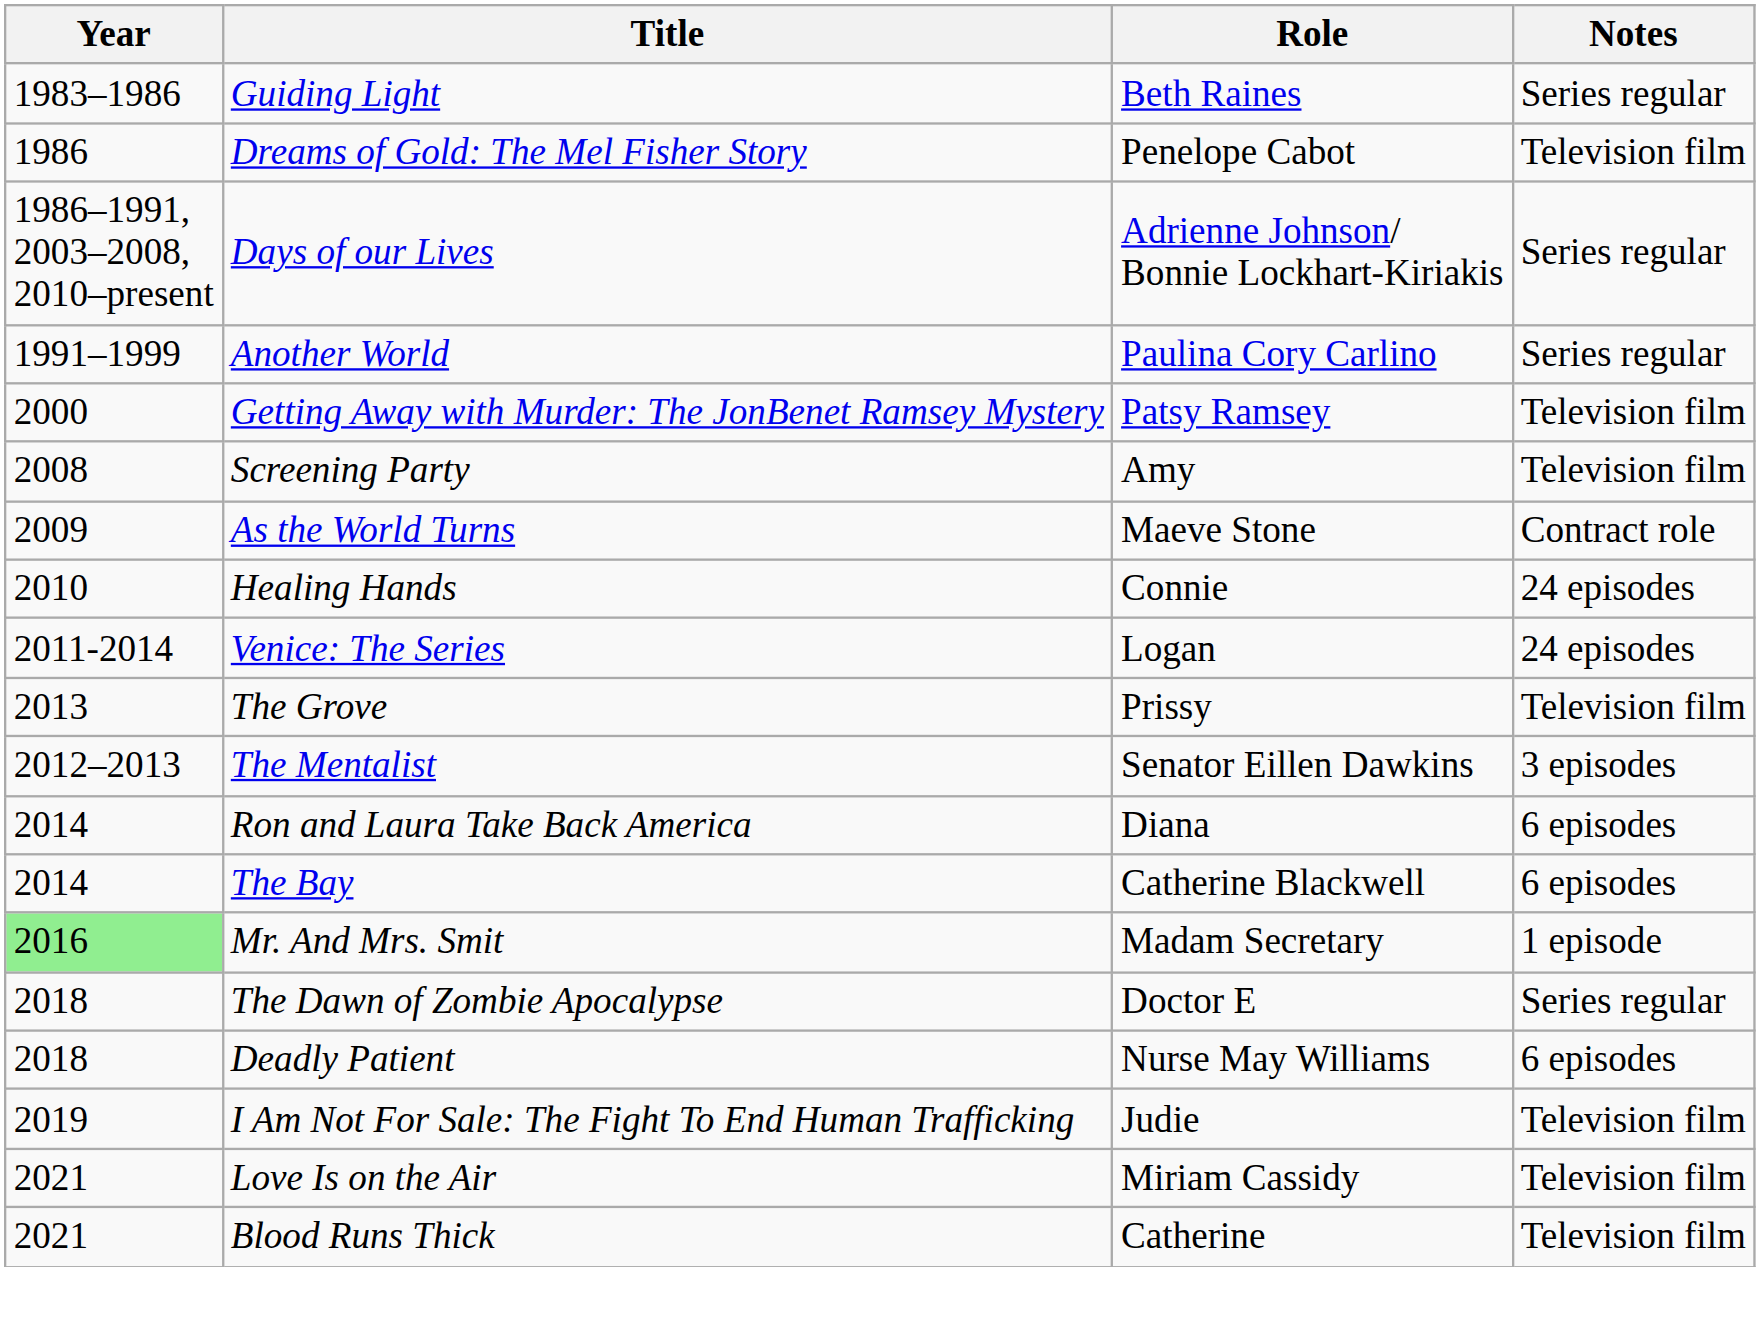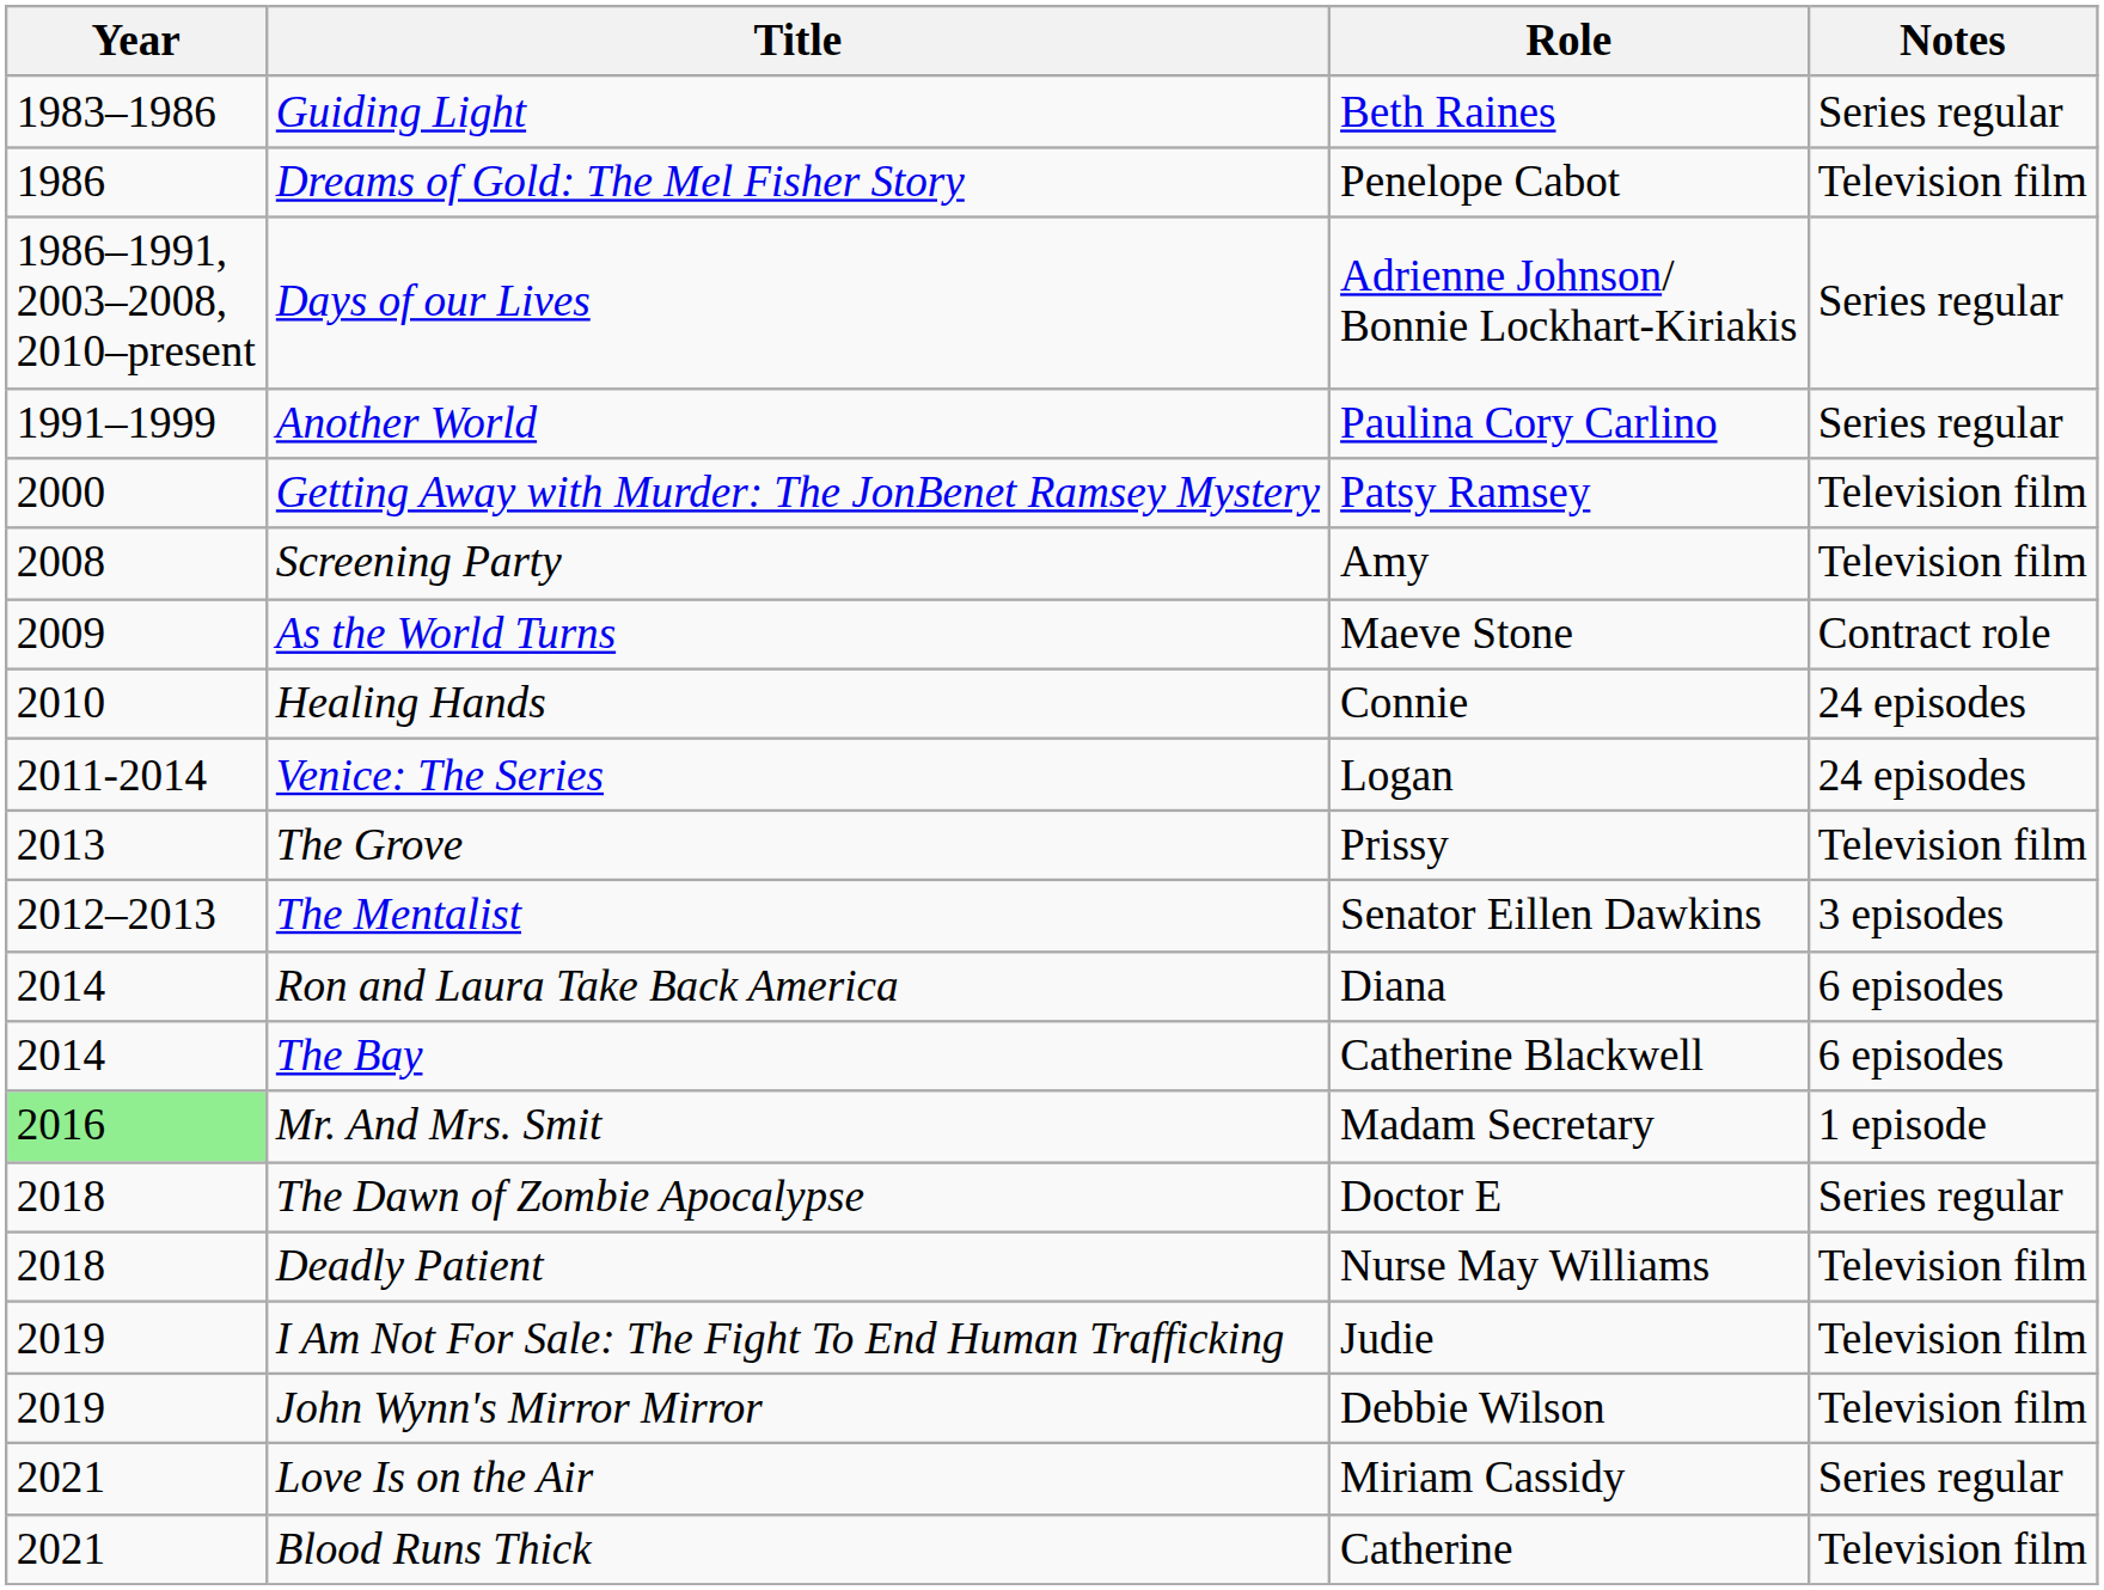 <table class="wikitable sortable">
 <tr>
 <th>Year</th>
 <th>Title</th>
 <th>Role</th>
 <th class="unsortable">Notes</th>
 </tr>
 <tr>
 <td>1983–1986</td>
 <td><em><a href='#'>Guiding Light</a></em></td>
 <td><a href='#'>Beth Raines</a></td>
 <td>Series regular</td>
 </tr>
 <tr>
 <td>1986</td>
 <td><em><a href='#'>Dreams of Gold: The Mel Fisher Story</a></em></td>
 <td>Penelope Cabot</td>
 <td>Television film</td>
 </tr>
 <tr>
 <td>1986–1991,<br>2003–2008,<br>2010–present</td>
 <td><em><a href='#'>Days of our Lives</a></em></td>
 <td><a href='#'>Adrienne Johnson</a>/<br>Bonnie Lockhart-Kiriakis</td>
 <td>Series regular</td>
 </tr>
 <tr>
 <td>1991–1999</td>
 <td><em><a href='#'>Another World</a></em></td>
 <td><a href='#'>Paulina Cory Carlino</a></td>
 <td>Series regular</td>
 </tr>
 <tr>
 <td>2000</td>
 <td><em><a href='#'>Getting Away with Murder: The JonBenet Ramsey Mystery</a></em></td>
 <td><a href='#'>Patsy Ramsey</a></td>
 <td>Television film</td>
 </tr>
 <tr>
 <td>2008</td>
 <td><em>Screening Party</em></td>
 <td>Amy</td>
 <td>Television film</td>
 </tr>
 <tr>
 <td>2009</td>
 <td><em><a href='#'>As the World Turns</a></em></td>
 <td>Maeve Stone</td>
 <td>Contract role</td>
 </tr>
 <tr>
 <td>2010</td>
 <td><em>Healing Hands</em></td>
 <td>Connie</td>
 <td>24 episodes</td>
 </tr>
 <tr>
 <td>2011-2014</td>
 <td><em><a href='#'>Venice: The Series</a></em></td>
 <td>Logan</td>
 <td>24 episodes</td>
 </tr>
 <tr>
 <td>2013</td>
 <td><em>The Grove</em></td>
 <td>Prissy</td>
 <td>Television film</td>
 </tr>
 <tr>
 <td>2012–2013</td>
 <td><em><a href='#'>The Mentalist</a></em></td>
 <td>Senator Eillen Dawkins</td>
 <td>3 episodes</td>
 </tr>
 <tr>
 <td>2014</td>
 <td><em>Ron and Laura Take Back America</em></td>
 <td>Diana</td>
 <td>6 episodes</td>
 </tr>
 <tr>
 <td>2014</td>
 <td><em><a href='#'>The Bay</a></em></td>
 <td>Catherine Blackwell</td>
 <td>6 episodes</td>
 </tr>
 <tr>
 <td style="background: lightgreen;">2016</td>
 <td><em>Mr. And Mrs. Smit</em></td>
 <td>Madam Secretary</td>
 <td>1 episode</td>
 </tr>
 <tr>
 <td>2018</td>
 <td><em>The Dawn of Zombie Apocalypse</em></td>
 <td>Doctor E</td>
 <td>Series regular</td>
 </tr>
 <tr>
 <td>2018</td>
 <td><em>Deadly Patient</em></td>
 <td>Nurse May Williams</td>
-<td>6 episodes</td>
+<td>Television film</td>
 </tr>
 <tr>
 <td>2019</td>
 <td><em>I Am Not For Sale: The Fight To End Human Trafficking</em></td>
 <td>Judie</td>
 <td>Television film</td>
 </tr>
 <tr>
+<td>2019</td>
+<td><em>John Wynn's Mirror Mirror</em></td>
+<td>Debbie Wilson</td>
+<td>Television film</td>
+</tr>
+<tr>
 <td>2021</td>
 <td><em>Love Is on the Air</em></td>
 <td>Miriam Cassidy</td>
-<td>Television film</td>
+<td>Series regular</td>
 </tr>
 <tr>
 <td>2021</td>
 <td><em>Blood Runs Thick</em></td>
 <td>Catherine</td>
 <td>Television film</td>
 </tr>
 </table>
